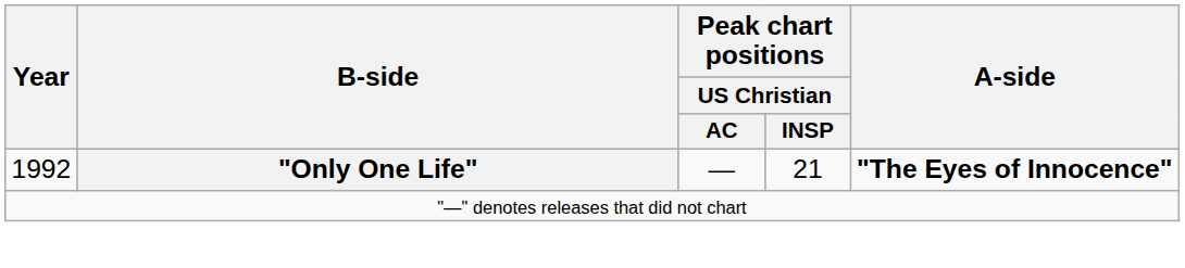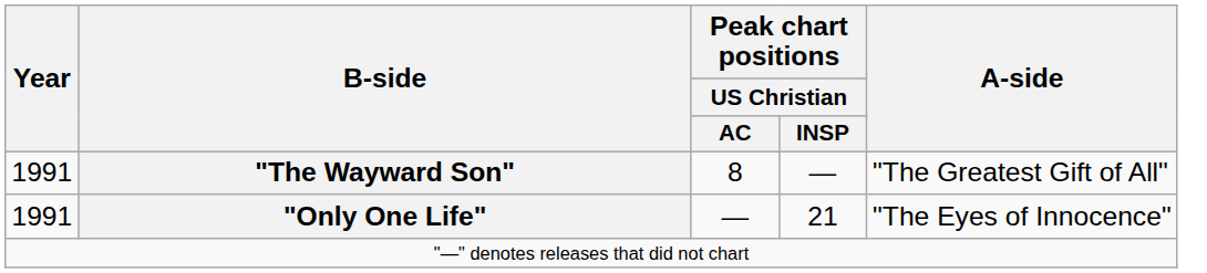 <table class="wikitable plainrowheaders" style="text-align:center;">
 <tr>
 <th rowspan="3">Year</th>
 <th rowspan="3" style="width:22em;">B-side</th>
 <th colspan="2">Peak chart<br>positions</th>
 <th rowspan="3">A-side</th>
 </tr>
 <tr style="font-size:smaller;">
 <th width="90" colspan="2" align="center">US Christian</th>
 </tr>
 <tr style="font-size:smaller;">
 <th width="45">AC</th>
 <th width="45">INSP</th>
 </tr>
 <tr>
-<td>1992</td>
+<td>1991</td>
+<th scope="row">"The Wayward Son"</th>
+<td>8</td>
+<td>—</td>
+<td align="left">"The Greatest Gift of All"</td>
+</tr>
+<tr>
+<td>1991</td>
 <th scope="row">"Only One Life"</th>
 <td>—</td>
 <td>21</td>
-<td align="left"><strong>"The Eyes of Innocence"</strong></td>
+<td align="left">"The Eyes of Innocence"</td>
 </tr>
 <tr>
 <td colspan="5" style="font-size:8pt">"—" denotes releases that did not chart</td>
 </tr>
 </table>
